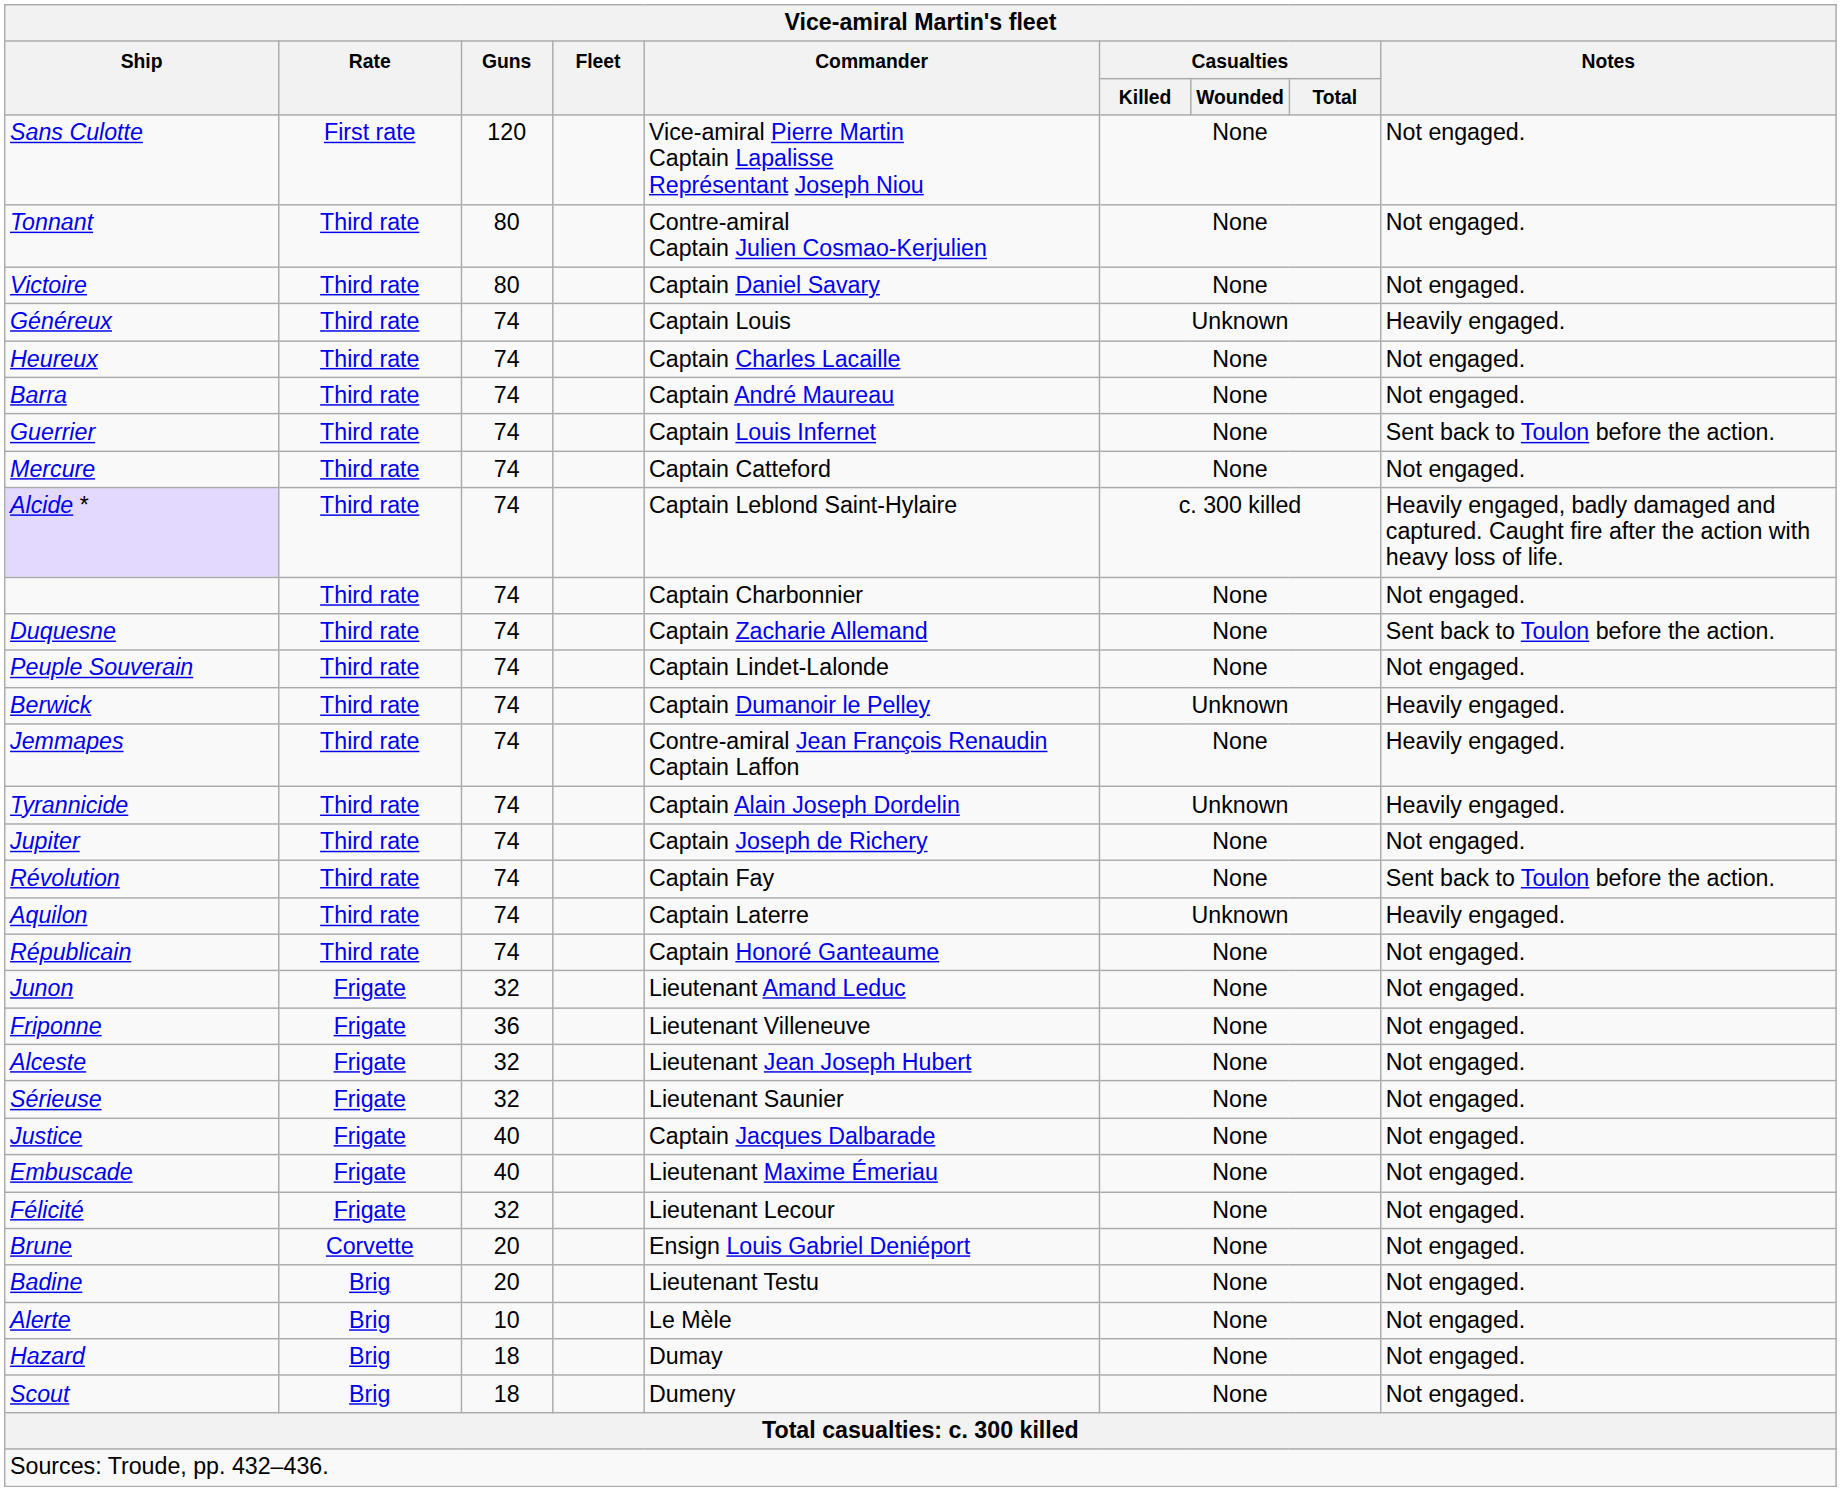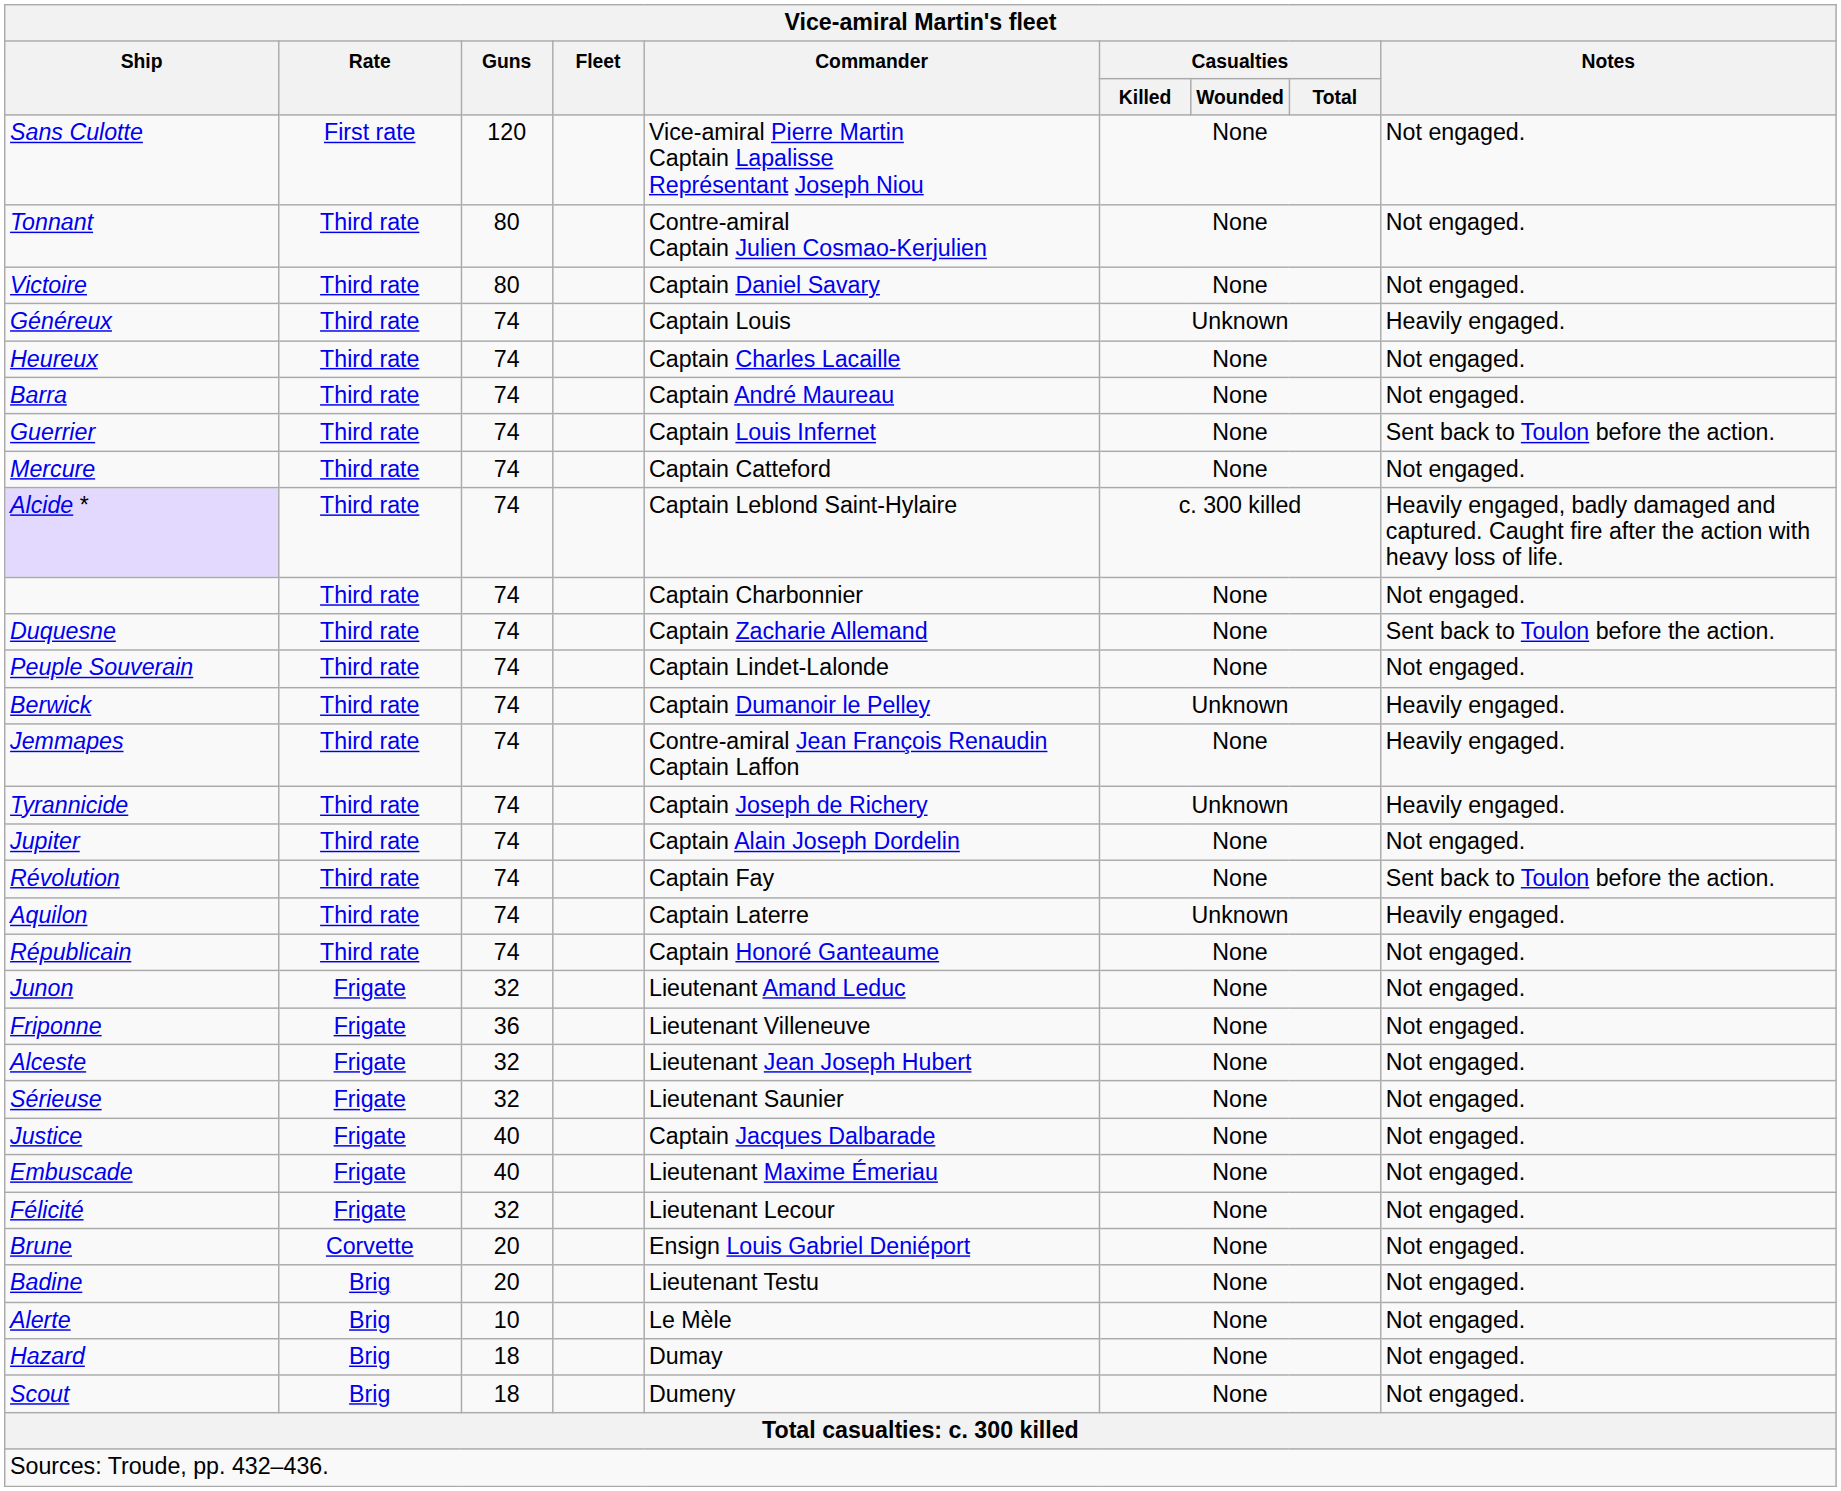 <table class="wikitable" width=100%>
 <tr valign="top">
 <th colspan="11" bgcolor="white">Vice-amiral Martin's fleet</th>
 </tr>
 <tr valign="top"|- valign="top">
 <th width=15%; align=center rowspan=2><small> Ship </small></th>
 <th width=10%; align=center rowspan=2><small> Rate </small></th>
 <th width=5%; align=center rowspan=2><small> Guns </small></th>
 <th width=5%; align=center rowspan=2><small> Fleet </small></th>
 <th width=25%; align=center rowspan=2><small> Commander </small></th>
 <th width=15%; align=center colspan=3><small>Casualties</small></th>
 <th width=25%; align=center rowspan=2><small>Notes</small></th>
 </tr>
 <tr valign="top">
 <th width=5%; align=center><small> Killed </small></th>
 <th width=5%; align=center><small> Wounded </small></th>
 <th width=5%; align=center><small> Total</small></th>
 </tr>
 <tr valign="top">
 <td align=left><a href='#'><em>Sans Culotte</em></a></td>
 <td align=center><a href='#'>First rate</a></td>
 <td align=center>120</td>
 <td align=center></td>
 <td align=left>Vice-amiral <a href='#'>Pierre Martin</a><br>Captain <a href='#'>Lapalisse</a><br><a href='#'>Représentant</a> <a href='#'>Joseph Niou</a></td>
 <td colspan="3" align="center">None</td>
 <td align=left>Not engaged.</td>
 </tr>
 <tr valign="top">
 <td align=left><a href='#'><em>Tonnant</em></a></td>
 <td align=center><a href='#'>Third rate</a></td>
 <td align=center>80</td>
 <td align=center></td>
 <td align=left>Contre-amiral <br>Captain <a href='#'>Julien Cosmao-Kerjulien</a></td>
 <td colspan="3" align="center">None</td>
 <td align=left>Not engaged.</td>
 </tr>
 <tr valign="top">
 <td align=left><a href='#'><em>Victoire</em></a></td>
 <td align=center><a href='#'>Third rate</a></td>
 <td align=center>80</td>
 <td align=center></td>
 <td align=left>Captain <a href='#'>Daniel Savary</a></td>
 <td colspan="3" align="center">None</td>
 <td align=left>Not engaged.</td>
 </tr>
 <tr valign="top">
 <td align=left><a href='#'><em>Généreux</em></a></td>
 <td align=center><a href='#'>Third rate</a></td>
 <td align=center>74</td>
 <td align=center></td>
 <td align=left>Captain Louis</td>
 <td colspan="3" align="center">Unknown</td>
 <td align=left>Heavily engaged.</td>
 </tr>
 <tr valign="top">
 <td align=left><a href='#'><em>Heureux</em></a></td>
 <td align=center><a href='#'>Third rate</a></td>
 <td align=center>74</td>
 <td align=center></td>
 <td align=left>Captain <a href='#'>Charles Lacaille</a></td>
 <td colspan="3" align="center">None</td>
 <td align=left>Not engaged.</td>
 </tr>
 <tr valign="top">
 <td align=left><a href='#'><em>Barra</em></a></td>
 <td align=center><a href='#'>Third rate</a></td>
 <td align=center>74</td>
 <td align=center></td>
 <td align=left>Captain <a href='#'>André Maureau</a></td>
 <td colspan="3" align="center">None</td>
 <td align=left>Not engaged.</td>
 </tr>
 <tr valign="top">
 <td align=left><a href='#'><em>Guerrier</em></a></td>
 <td align=center><a href='#'>Third rate</a></td>
 <td align=center>74</td>
 <td align=center></td>
 <td align=left>Captain <a href='#'>Louis Infernet</a></td>
 <td colspan="3" align="center">None</td>
 <td align=left>Sent back to <a href='#'>Toulon</a> before the action.</td>
 </tr>
 <tr valign="top">
 <td align=left><a href='#'><em>Mercure</em></a></td>
 <td align=center><a href='#'>Third rate</a></td>
 <td align=center>74</td>
 <td align=center></td>
 <td align=left>Captain Catteford</td>
 <td colspan="3" align="center">None</td>
 <td align=left>Not engaged.</td>
 </tr>
 <tr valign="top">
 <td bgcolor="#e3d9ff" align=left><a href='#'><em>Alcide</em></a> *</td>
 <td align=center><a href='#'>Third rate</a></td>
 <td align=center>74</td>
 <td align=center></td>
 <td align=left>Captain Leblond Saint-Hylaire </td>
 <td colspan="3" align="center">c. 300 killed</td>
 <td align=left>Heavily engaged, badly damaged and captured. Caught fire after the action with heavy loss of life.</td>
 </tr>
 <tr valign="top">
 <td align=left></td>
 <td align=center><a href='#'>Third rate</a></td>
 <td align=center>74</td>
 <td align=center></td>
 <td align=left>Captain Charbonnier</td>
 <td colspan="3" align="center">None</td>
 <td align=left>Not engaged.</td>
 </tr>
 <tr valign="top">
 <td align=left><a href='#'><em>Duquesne</em></a></td>
 <td align=center><a href='#'>Third rate</a></td>
 <td align=center>74</td>
 <td align=center></td>
 <td align=left>Captain <a href='#'>Zacharie Allemand</a></td>
 <td colspan="3" align="center">None</td>
 <td align=left>Sent back to <a href='#'>Toulon</a> before the action.</td>
 </tr>
 <tr valign="top">
 <td align=left><a href='#'><em>Peuple Souverain</em></a></td>
 <td align=center><a href='#'>Third rate</a></td>
 <td align=center>74</td>
 <td align=center></td>
 <td align=left>Captain Lindet-Lalonde</td>
 <td colspan="3" align="center">None</td>
 <td align=left>Not engaged.</td>
 </tr>
 <tr valign="top">
 <td><a href='#'><em>Berwick</em></a></td>
 <td align=center><a href='#'>Third rate</a></td>
 <td align=center>74</td>
 <td align=center></td>
 <td align=left>Captain <a href='#'>Dumanoir le Pelley</a></td>
 <td colspan="3" align="center">Unknown</td>
 <td align=left>Heavily engaged.</td>
 </tr>
 <tr valign="top">
 <td align=left><a href='#'><em>Jemmapes</em></a></td>
 <td align=center><a href='#'>Third rate</a></td>
 <td align=center>74</td>
 <td align=center></td>
 <td align=left>Contre-amiral <a href='#'>Jean François Renaudin</a><br>Captain Laffon</td>
 <td colspan="3" align="center">None</td>
 <td align=left>Heavily engaged.</td>
 </tr>
 <tr valign="top">
 <td align=left><a href='#'><em>Tyrannicide</em></a></td>
 <td align=center><a href='#'>Third rate</a></td>
 <td align=center>74</td>
 <td align=center></td>
-<td align=left>Captain <a href='#'>Alain Joseph Dordelin</a></td>
+<td align=left>Captain <a href='#'>Joseph de Richery</a></td>
 <td colspan="3" align="center">Unknown</td>
 <td align=left>Heavily engaged.</td>
 </tr>
 <tr valign="top">
 <td align=left><a href='#'><em>Jupiter</em></a></td>
 <td align=center><a href='#'>Third rate</a></td>
 <td align=center>74</td>
 <td align=center></td>
-<td align=left>Captain <a href='#'>Joseph de Richery</a></td>
+<td align=left>Captain <a href='#'>Alain Joseph Dordelin</a></td>
 <td colspan="3" align="center">None</td>
 <td align=left>Not engaged.</td>
 </tr>
 <tr valign="top">
 <td align=left><a href='#'><em>Révolution</em></a></td>
 <td align=center><a href='#'>Third rate</a></td>
 <td align=center>74</td>
 <td align=center></td>
 <td align=left>Captain Fay</td>
 <td colspan="3" align="center">None</td>
 <td align=left>Sent back to <a href='#'>Toulon</a> before the action.</td>
 </tr>
 <tr valign="top">
 <td align=left><a href='#'><em>Aquilon</em></a></td>
 <td align=center><a href='#'>Third rate</a></td>
 <td align=center>74</td>
 <td align=center></td>
 <td align=left>Captain Laterre</td>
 <td colspan="3" align="center">Unknown</td>
 <td align=left>Heavily engaged.</td>
 </tr>
 <tr valign="top">
 <td align=left><a href='#'><em>Républicain</em></a></td>
 <td align=center><a href='#'>Third rate</a></td>
 <td align=center>74</td>
 <td align=center></td>
 <td align=left>Captain <a href='#'>Honoré Ganteaume</a></td>
 <td colspan="3" align="center">None</td>
 <td align=left>Not engaged.</td>
 </tr>
 <tr valign="top">
 <td align=left><a href='#'><em>Junon</em></a></td>
 <td align=center><a href='#'>Frigate</a></td>
 <td align=center>32</td>
 <td align=center></td>
 <td align=left>Lieutenant <a href='#'>Amand Leduc</a></td>
 <td colspan="3" align="center">None</td>
 <td align=left>Not engaged.</td>
 </tr>
 <tr valign="top">
 <td align=left><a href='#'><em>Friponne</em></a></td>
 <td align=center><a href='#'>Frigate</a></td>
 <td align=center>36</td>
 <td align=center></td>
 <td align=left>Lieutenant Villeneuve</td>
 <td colspan="3" align="center">None</td>
 <td align=left>Not engaged.</td>
 </tr>
 <tr valign="top">
 <td align=left><a href='#'><em>Alceste</em></a></td>
 <td align=center><a href='#'>Frigate</a></td>
 <td align=center>32</td>
 <td align=center></td>
 <td align=left>Lieutenant <a href='#'>Jean Joseph Hubert</a></td>
 <td colspan="3" align="center">None</td>
 <td align=left>Not engaged.</td>
 </tr>
 <tr valign="top">
 <td align=left><a href='#'><em>Sérieuse</em></a></td>
 <td align=center><a href='#'>Frigate</a></td>
 <td align=center>32</td>
 <td align=center></td>
 <td align=left>Lieutenant Saunier</td>
 <td colspan="3" align="center">None</td>
 <td align=left>Not engaged.</td>
 </tr>
 <tr valign="top">
 <td align=left><a href='#'><em>Justice</em></a></td>
 <td align=center><a href='#'>Frigate</a></td>
 <td align=center>40</td>
 <td align=center></td>
 <td align=left>Captain <a href='#'>Jacques Dalbarade</a></td>
 <td colspan="3" align="center">None</td>
 <td align=left>Not engaged.</td>
 </tr>
 <tr valign="top">
 <td align=left><a href='#'><em>Embuscade</em></a></td>
 <td align=center><a href='#'>Frigate</a></td>
 <td align=center>40</td>
 <td align=center></td>
 <td align=left>Lieutenant <a href='#'>Maxime Émeriau</a></td>
 <td colspan="3" align="center">None</td>
 <td align=left>Not engaged.</td>
 </tr>
 <tr valign="top">
 <td align=left><a href='#'><em>Félicité</em></a></td>
 <td align=center><a href='#'>Frigate</a></td>
 <td align=center>32</td>
 <td align=center></td>
 <td align=left>Lieutenant Lecour</td>
 <td colspan="3" align="center">None</td>
 <td align=left>Not engaged.</td>
 </tr>
 <tr valign="top">
 <td align=left><a href='#'><em>Brune</em></a></td>
 <td align=center><a href='#'>Corvette</a></td>
 <td align=center>20</td>
 <td align=center></td>
 <td align=left>Ensign <a href='#'>Louis Gabriel Deniéport</a></td>
 <td colspan="3" align="center">None</td>
 <td align=left>Not engaged.</td>
 </tr>
 <tr valign="top">
 <td align=left><a href='#'><em>Badine</em></a></td>
 <td align=center><a href='#'>Brig</a></td>
 <td align=center>20</td>
 <td align=center></td>
 <td align=left>Lieutenant Testu</td>
 <td colspan="3" align="center">None</td>
 <td align=left>Not engaged.</td>
 </tr>
 <tr valign="top">
 <td align=left><a href='#'><em>Alerte</em></a></td>
 <td align=center><a href='#'>Brig</a></td>
 <td align=center>10</td>
 <td align=center></td>
 <td align=left>Le Mèle</td>
 <td colspan="3" align="center">None</td>
 <td align=left>Not engaged.</td>
 </tr>
 <tr style="vertical-align:top;">
 <td align=left><a href='#'><em>Hazard</em></a></td>
 <td align=center><a href='#'>Brig</a></td>
 <td align=center>18</td>
 <td align=center></td>
 <td align=left>Dumay</td>
 <td colspan="3" align="center">None</td>
 <td align=left>Not engaged.</td>
 </tr>
 <tr style="vertical-align:top;">
 <td align=left><a href='#'><em>Scout</em></a></td>
 <td align=center><a href='#'>Brig</a></td>
 <td align=center>18</td>
 <td align=center></td>
 <td align=left>Dumeny</td>
 <td colspan="3" align="center">None</td>
 <td align=left>Not engaged.</td>
 </tr>
 <tr valign="top">
 <th colspan="11" bgcolor="white">Total casualties: c. 300 killed</th>
 </tr>
 <tr valign="top">
 <td colspan="11" align="left">Sources: Troude, pp. 432–436.</td>
 </tr>
 <tr>
 </tr>
 </table>
